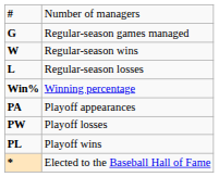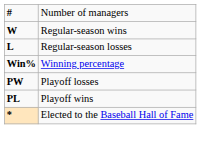 <table class="wikitable" style="font-size:90%;">
 <tr>
 <td><strong>#</strong></td>
 <td>Number of managers</td>
-</tr>
-<tr>
-<td><strong>G</strong></td>
-<td>Regular-season games managed</td>
 </tr>
 <tr>
 <td><strong>W</strong></td>
 <td>Regular-season wins</td>
 </tr>
 <tr>
 <td><strong>L</strong></td>
 <td>Regular-season losses</td>
 </tr>
 <tr>
 <td><strong>Win%</strong></td>
 <td><a href='#'>Winning percentage</a></td>
 </tr>
 <tr>
-<td><strong>PA</strong></td>
-<td>Playoff appearances</td>
-</tr>
-<tr>
 <td><strong>PW</strong></td>
 <td>Playoff losses</td>
 </tr>
 <tr>
 <td><strong>PL</strong></td>
 <td>Playoff wins</td>
 </tr>
 <tr>
 <td style="background-color: #FFE6BD"><strong>*</strong></td>
 <td>Elected to the <a href='#'>Baseball Hall of Fame</a></td>
 </tr>
 </table>
